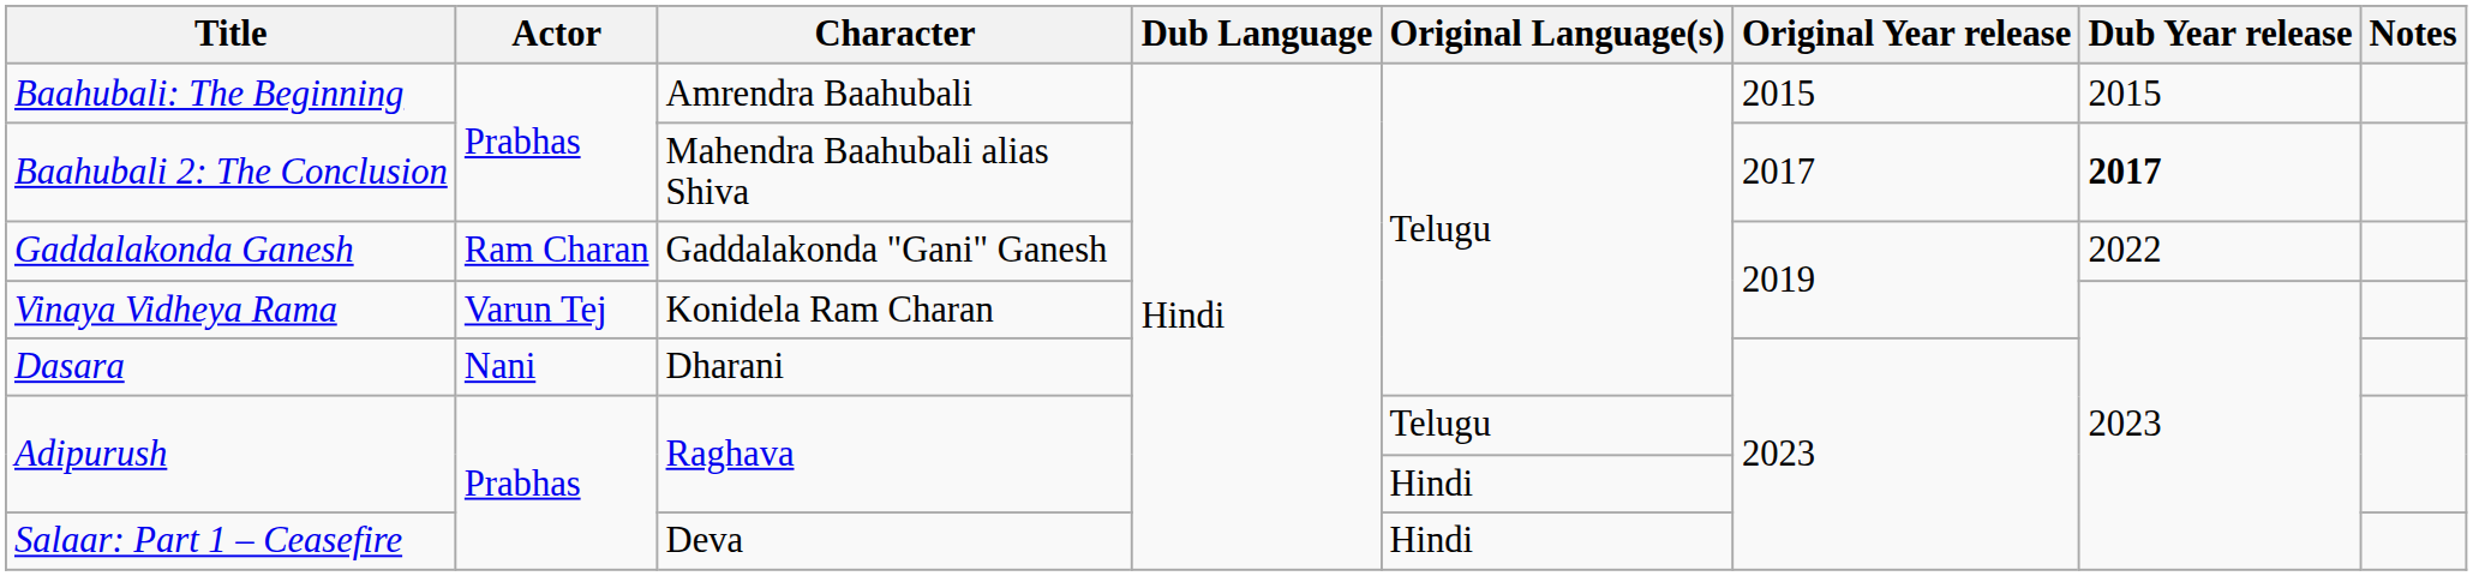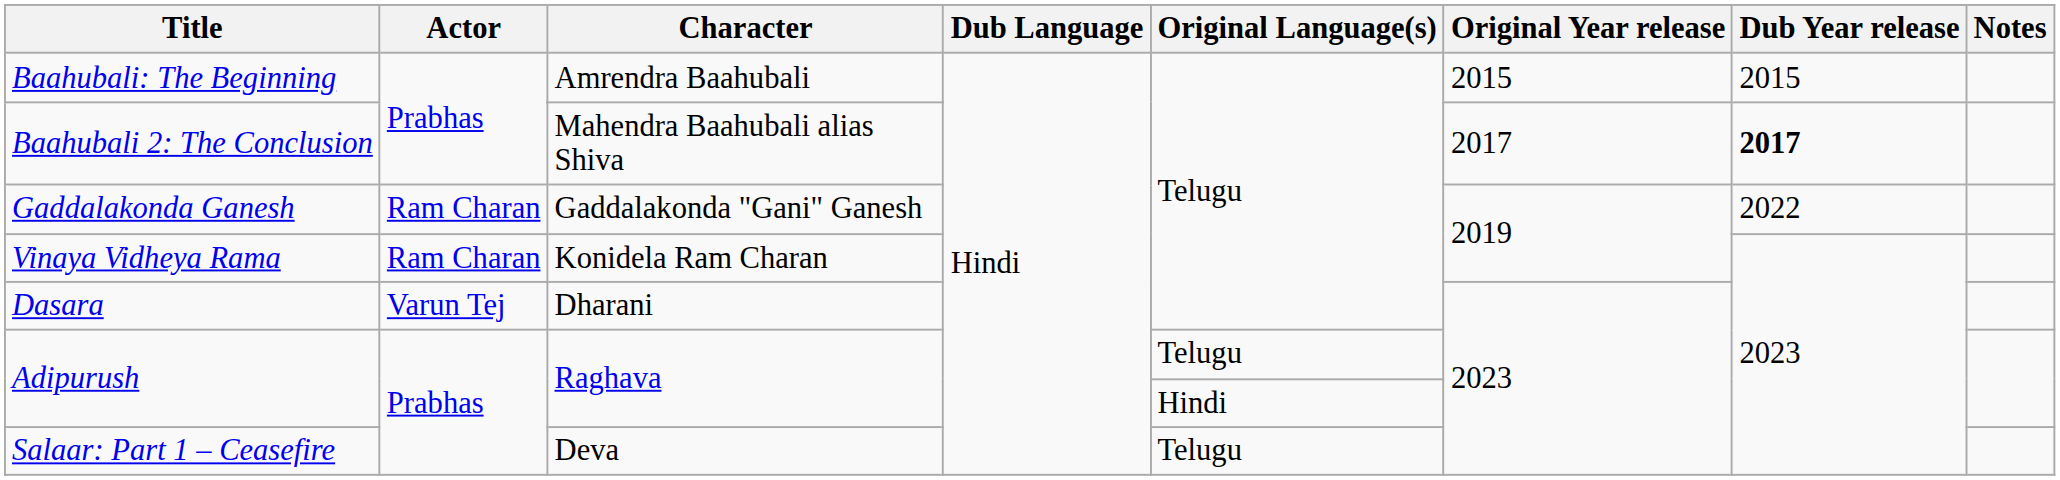 <table class="wikitable sortable">
 <tr>
 <th scope="col">Title</th>
 <th scope="col">Actor</th>
 <th scope="col" width=200>Character</th>
 <th scope="col">Dub Language</th>
 <th scope="col">Original Language(s)</th>
 <th scope="col">Original Year release</th>
 <th scope="col">Dub Year release</th>
 <th class="unsortable" scope="col">Notes</th>
 </tr>
 <tr>
 <td rowspan="2"><em><a href='#'>Baahubali: The Beginning</a></em></td>
 <td rowspan="3"><a href='#'>Prabhas</a></td>
 <td>Amrendra Baahubali</td>
 <td rowspan="9">Hindi</td>
 <td rowspan="6">Telugu</td>
 <td rowspan="2">2015</td>
 <td rowspan="2">2015</td>
 <td rowspan="2"><em></em></td>
 </tr>
 <tr>
 <td rowspan="2">Mahendra Baahubali alias Shiva</td>
 </tr>
 <tr>
 <td><em><a href='#'>Baahubali 2: The Conclusion</a></em></td>
 <td>2017</td>
 <td><strong>2017</strong></td>
 <td></td>
 </tr>
 <tr>
 <td><em><a href='#'>Gaddalakonda Ganesh</a></em></td>
 <td><a href='#'>Ram Charan</a></td>
 <td>Gaddalakonda "Gani" Ganesh</td>
 <td rowspan="2">2019</td>
 <td>2022</td>
 <td></td>
 </tr>
 <tr>
 <td><em><a href='#'>Vinaya Vidheya Rama</a></em></td>
-<td><a href='#'>Varun Tej</a></td>
+<td><a href='#'>Ram Charan</a></td>
 <td>Konidela Ram Charan</td>
 <td rowspan="5">2023</td>
 <td></td>
 </tr>
 <tr>
 <td><em><a href='#'>Dasara</a></em></td>
-<td><a href='#'>Nani</a></td>
+<td><a href='#'>Varun Tej</a></td>
 <td>Dharani</td>
 <td rowspan="4">2023</td>
 <td></td>
 </tr>
 <tr>
 <td rowspan="2"><em><a href='#'>Adipurush</a></em></td>
 <td rowspan="3"><a href='#'>Prabhas</a></td>
 <td rowspan="2"><a href='#'>Raghava</a></td>
 <td>Telugu</td>
 <td rowspan="2"></td>
 </tr>
 <tr>
 <td>Hindi</td>
 </tr>
 <tr>
 <td><em><a href='#'>Salaar: Part 1 – Ceasefire</a></em></td>
 <td>Deva</td>
-<td>Hindi</td>
+<td>Telugu</td>
 <td></td>
 </tr>
 </table>
